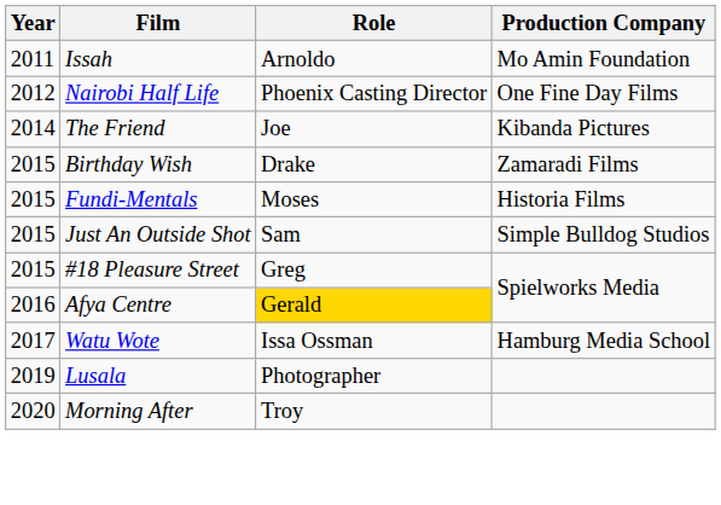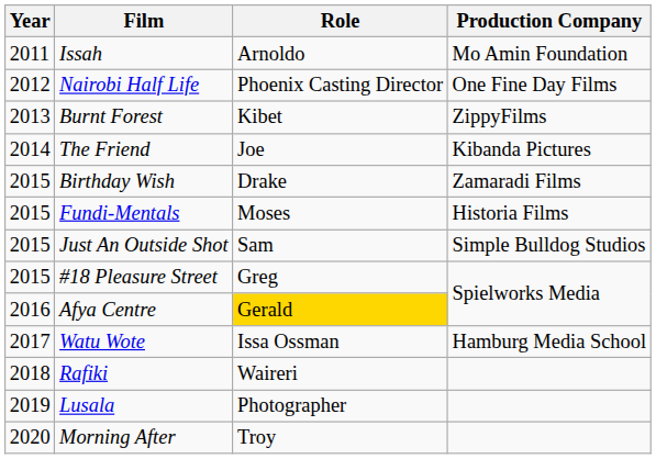 <table class="wikitable">
 <tr>
 <th>Year</th>
 <th>Film</th>
 <th>Role</th>
 <th>Production Company</th>
 </tr>
 <tr>
 <td>2011</td>
 <td><em>Issah</em></td>
 <td>Arnoldo</td>
 <td>Mo Amin Foundation</td>
 </tr>
 <tr>
 <td>2012</td>
 <td><em><a href='#'>Nairobi Half Life</a></em></td>
 <td>Phoenix Casting Director</td>
 <td>One Fine Day Films</td>
+</tr>
+<tr>
+<td>2013</td>
+<td><em>Burnt Forest</em></td>
+<td>Kibet</td>
+<td>ZippyFilms</td>
 </tr>
 <tr>
 <td>2014</td>
 <td><em>The Friend</em></td>
 <td>Joe</td>
 <td>Kibanda Pictures</td>
 </tr>
 <tr>
 <td>2015</td>
 <td><em>Birthday Wish</em></td>
 <td>Drake</td>
 <td>Zamaradi Films</td>
 </tr>
 <tr>
 <td>2015</td>
 <td><em><a href='#'>Fundi-Mentals</a></em></td>
 <td>Moses</td>
 <td>Historia Films</td>
 </tr>
 <tr>
 <td>2015</td>
 <td><em>Just An Outside Shot</em></td>
 <td>Sam</td>
 <td>Simple Bulldog Studios</td>
 </tr>
 <tr>
 <td>2015</td>
 <td><em>#18 Pleasure Street</em></td>
 <td>Greg</td>
 <td rowspan="2">Spielworks Media</td>
 </tr>
 <tr>
 <td>2016</td>
 <td><em>Afya Centre</em></td>
 <td style="background: gold;">Gerald</td>
 </tr>
 <tr>
 <td>2017</td>
 <td><em><a href='#'>Watu Wote</a></em></td>
 <td>Issa Ossman</td>
 <td>Hamburg Media School</td>
 </tr>
 <tr>
+<td>2018</td>
+<td><em><a href='#'>Rafiki</a></em></td>
+<td>Waireri</td>
+<td></td>
+</tr>
+<tr>
 <td>2019</td>
 <td><em><a href='#'>Lusala</a></em></td>
 <td>Photographer</td>
 <td></td>
 </tr>
 <tr>
 <td>2020</td>
 <td><em>Morning After</em></td>
 <td>Troy</td>
 <td></td>
 </tr>
 </table>
